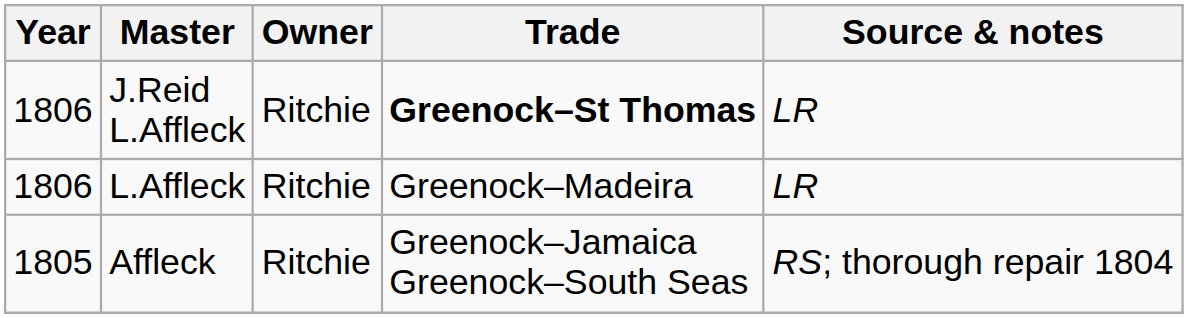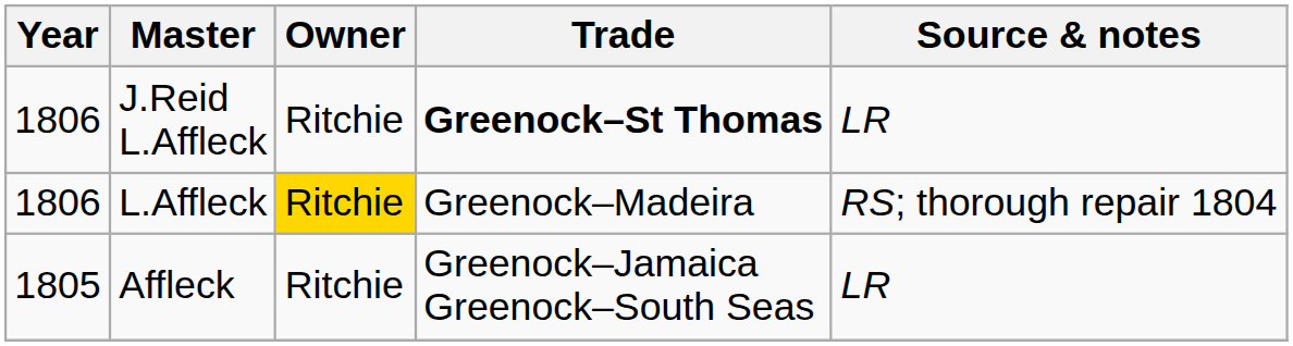 <table class=" wikitable">
 <tr>
 <th>Year</th>
 <th>Master</th>
 <th>Owner</th>
 <th>Trade</th>
 <th>Source & notes</th>
 </tr>
 <tr>
 <td>1806</td>
 <td>J.Reid<br>L.Affleck</td>
 <td>Ritchie</td>
 <td><strong>Greenock–St Thomas</strong></td>
 <td><em>LR</em></td>
 </tr>
 <tr>
 <td>1806</td>
 <td>L.Affleck</td>
-<td>Ritchie</td>
+<td style="background: gold;">Ritchie</td>
 <td>Greenock–Madeira</td>
-<td><em>LR</em></td>
+<td><em>RS</em>; thorough repair 1804</td>
 </tr>
 <tr>
 <td>1805</td>
 <td>Affleck</td>
 <td>Ritchie</td>
 <td>Greenock–Jamaica<br>Greenock–South Seas</td>
-<td><em>RS</em>; thorough repair 1804</td>
+<td><em>LR</em></td>
 </tr>
 <tr>
 </tr>
 </table>
